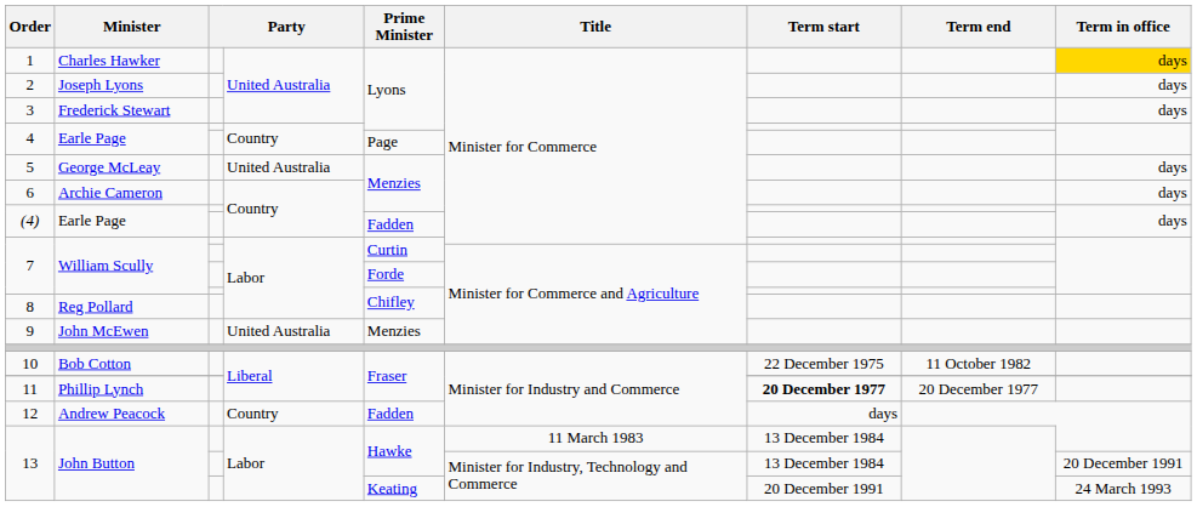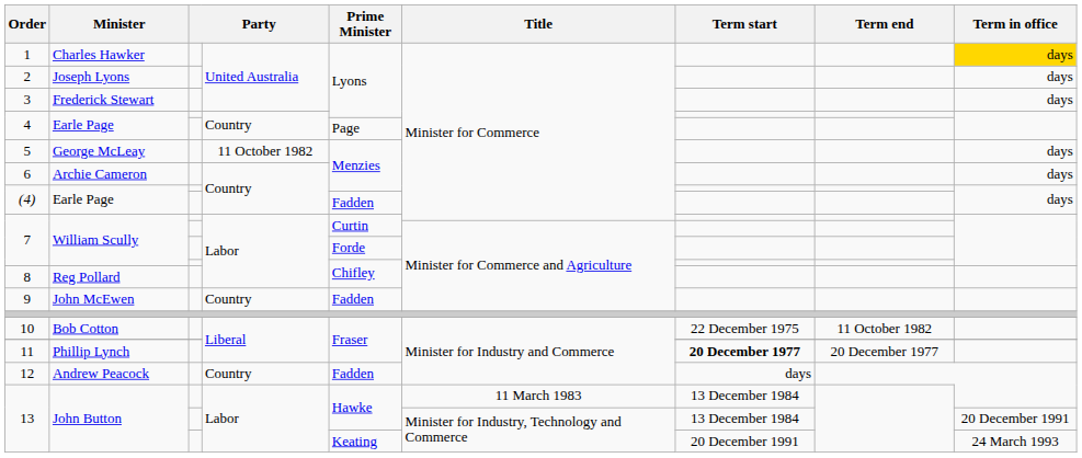 <table class="wikitable">
 <tr>
 <th width=5>Order</th>
 <th width=150>Minister</th>
 <th width=150 colspan="2">Party</th>
 <th width=75>Prime Minister</th>
 <th width=300>Title</th>
 <th width=150>Term start</th>
 <th width=150>Term end</th>
 <th width=130>Term in office</th>
 </tr>
 <tr>
 <td align=center>1</td>
 <td><a href='#'>Charles Hawker</a></td>
 <td></td>
 <td rowspan=3><a href='#'>United Australia</a></td>
 <td rowspan=4>Lyons</td>
 <td rowspan=10>Minister for Commerce</td>
 <td align=center></td>
 <td align=center></td>
 <td align=right style="background: gold;"> days</td>
 </tr>
 <tr>
 <td align=center>2</td>
 <td><a href='#'>Joseph Lyons</a></td>
 <td></td>
 <td align=center></td>
 <td align=center></td>
 <td align=right> days</td>
 </tr>
 <tr>
 <td align=center>3</td>
 <td><a href='#'>Frederick Stewart</a></td>
 <td></td>
 <td align=center></td>
 <td align=center></td>
 <td align=right> days</td>
 </tr>
 <tr>
 <td rowspan=2 align=center>4</td>
 <td rowspan=2><a href='#'>Earle Page</a></td>
 <td></td>
 <td rowspan=2>Country</td>
 <td align=center></td>
 <td align=center></td>
 <td rowspan=2 align=right></td>
 </tr>
 <tr>
 <td></td>
 <td>Page</td>
 <td align=center></td>
 <td align=center></td>
 </tr>
 <tr>
 <td align=center>5</td>
 <td><a href='#'>George McLeay</a></td>
 <td></td>
-<td>United Australia</td>
+<td align=center>11 October 1982</td>
 <td rowspan=3><a href='#'>Menzies</a></td>
 <td align=center></td>
 <td align=center></td>
 <td align=right> days</td>
 </tr>
 <tr>
 <td align=center>6</td>
 <td><a href='#'>Archie Cameron</a></td>
 <td></td>
 <td rowspan=3>Country</td>
 <td align=center></td>
 <td align=center></td>
 <td align=right> days</td>
 </tr>
 <tr>
 <td rowspan=2 align=center><em>(4)</em></td>
 <td rowspan=2>Earle Page</td>
 <td></td>
 <td align=center></td>
 <td align=center></td>
 <td rowspan=2 align=right> days</td>
 </tr>
 <tr>
 <td></td>
 <td><a href='#'>Fadden</a></td>
 <td align=center></td>
 <td align=center></td>
 </tr>
 <tr>
 <td rowspan=4 align=center>7</td>
 <td rowspan=4><a href='#'>William Scully</a></td>
 <td></td>
 <td rowspan=5>Labor</td>
 <td rowspan=2><a href='#'>Curtin</a></td>
 <td align=center></td>
 <td align=center></td>
 <td rowspan=4 align=right></td>
 </tr>
 <tr>
 <td></td>
 <td rowspan=5>Minister for Commerce and <a href='#'>Agriculture</a></td>
 <td align=center></td>
 <td align=center></td>
 </tr>
 <tr>
 <td></td>
 <td><a href='#'>Forde</a></td>
 <td align=center></td>
 <td align=center></td>
 </tr>
 <tr>
 <td></td>
 <td rowspan=2><a href='#'>Chifley</a></td>
 <td align=center></td>
 <td align=center></td>
 </tr>
 <tr>
 <td align=center>8</td>
 <td><a href='#'>Reg Pollard</a></td>
 <td></td>
 <td align=center></td>
 <td align=center></td>
 <td align=right></td>
 </tr>
 <tr>
 <td align=center>9</td>
 <td><a href='#'>John McEwen</a></td>
 <td></td>
-<td>United Australia</td>
-<td>Menzies</td>
+<td>Country</td>
+<td><a href='#'>Fadden</a></td>
 <td align=center></td>
 <td align=center></td>
 <td align=right></td>
 </tr>
 <tr>
 <th colspan=9 style="background: #cccccc;"></th>
 </tr>
 <tr>
 <td align=center>10</td>
 <td><a href='#'>Bob Cotton</a></td>
 <td> </td>
 <td rowspan=3><a href='#'>Liberal</a></td>
 <td rowspan=3><a href='#'>Fraser</a></td>
 <td rowspan=4>Minister for Industry and Commerce</td>
 <td align=center>22 December 1975</td>
 <td align=center>11 October 1982</td>
 <td align=right></td>
 </tr>
 <tr>
 </tr>
 <tr>
 <td align=center>11</td>
 <td><a href='#'>Phillip Lynch</a></td>
 <td> </td>
 <td align=center><strong>20 December 1977</strong></td>
 <td align=center>20 December 1977</td>
 <td align=right></td>
 </tr>
 <tr>
 <td align=center>12</td>
 <td><a href='#'>Andrew Peacock</a></td>
 <td> </td>
 <td>Country</td>
 <td><a href='#'>Fadden</a></td>
 <td align=right> days</td>
 </tr>
 <tr>
 <td rowspan=3 align=center>13</td>
 <td rowspan=3><a href='#'>John Button</a></td>
 <td></td>
 <td rowspan=3>Labor</td>
 <td rowspan=2><a href='#'>Hawke</a></td>
 <td align=center>11 March 1983</td>
 <td align=center>13 December 1984</td>
 <td rowspan=3 align=right><strong></strong></td>
 </tr>
 <tr>
 <td></td>
 <td rowspan=2>Minister for Industry, Technology and Commerce</td>
 <td align=center>13 December 1984</td>
 <td align=center>20 December 1991</td>
 </tr>
 <tr>
 <td></td>
 <td><a href='#'>Keating</a></td>
 <td align=center>20 December 1991</td>
 <td align=center>24 March 1993</td>
 </tr>
 </table>
